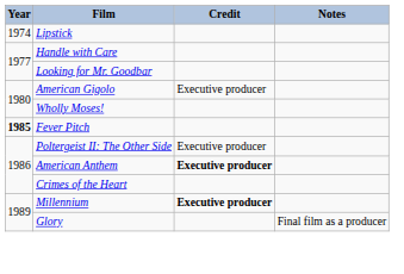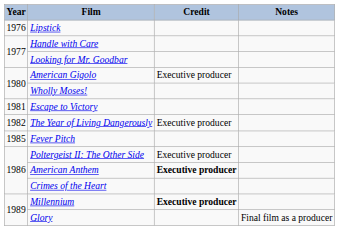 <table class="wikitable" style="font-size:95%;">
 <tr>
 <th style="background:#B0C4DE;">Year</th>
 <th style="background:#B0C4DE;">Film</th>
 <th style="background:#B0C4DE;">Credit</th>
 <th style="background:#B0C4DE;">Notes</th>
 </tr>
 <tr>
-<td>1974</td>
+<td>1976</td>
 <td><em><a href='#'>Lipstick</a></em></td>
 <td></td>
 <td></td>
 </tr>
 <tr>
 <td rowspan=2>1977</td>
 <td><em><a href='#'>Handle with Care</a></em></td>
 <td></td>
 <td></td>
 </tr>
 <tr>
 <td><em><a href='#'>Looking for Mr. Goodbar</a></em></td>
 <td></td>
 <td></td>
 </tr>
 <tr>
 <td rowspan=2>1980</td>
 <td><em><a href='#'>American Gigolo</a></em></td>
 <td>Executive producer</td>
 <td></td>
 </tr>
 <tr>
 <td><em><a href='#'>Wholly Moses!</a></em></td>
 <td></td>
 <td></td>
 </tr>
 <tr>
-<td><strong>1985</strong></td>
+<td>1981</td>
+<td><em><a href='#'>Escape to Victory</a></em></td>
+<td></td>
+<td></td>
+</tr>
+<tr>
+<td>1982</td>
+<td><em><a href='#'>The Year of Living Dangerously</a></em></td>
+<td>Executive producer</td>
+<td></td>
+</tr>
+<tr>
+<td>1985</td>
 <td><em><a href='#'>Fever Pitch</a></em></td>
 <td></td>
 <td></td>
 </tr>
 <tr>
 <td rowspan=3>1986</td>
 <td><em><a href='#'>Poltergeist II: The Other Side</a></em></td>
 <td>Executive producer</td>
 <td></td>
 </tr>
 <tr>
 <td><em><a href='#'>American Anthem</a></em></td>
 <td><strong>Executive producer</strong></td>
 <td></td>
 </tr>
 <tr>
 <td><em><a href='#'>Crimes of the Heart</a></em></td>
 <td></td>
 <td></td>
 </tr>
 <tr>
 <td rowspan=2>1989</td>
 <td><em><a href='#'>Millennium</a></em></td>
 <td><strong>Executive producer</strong></td>
 <td></td>
 </tr>
 <tr>
 <td><em><a href='#'>Glory</a></em></td>
 <td></td>
 <td>Final film as a producer</td>
 </tr>
 </table>
